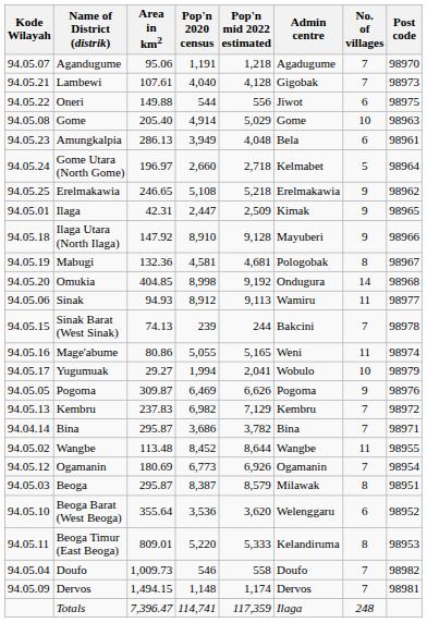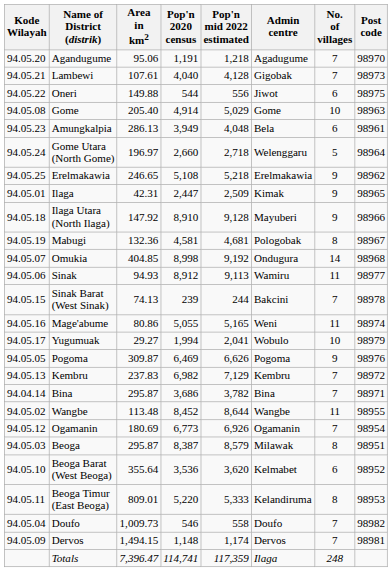 <table class="wikitable">
 <tr>
 <th>Kode <br>Wilayah</th>
 <th>Name of<br>District<br>(<em>distrik</em>)</th>
 <th>Area<br>in<br>km<sup>2</sup></th>
 <th>Pop'n <br>2020<br> census</th>
 <th>Pop'n <br>mid 2022<br>estimated</th>
 <th>Admin<br>centre</th>
 <th>No.<br>of<br>villages</th>
 <th>Post<br>code</th>
 </tr>
 <tr>
-<td>94.05.07</td>
+<td>94.05.20</td>
 <td>Agandugume</td>
 <td align="right">95.06</td>
 <td align="right">1,191</td>
 <td align="right">1,218</td>
 <td>Agadugume</td>
 <td align="center">7</td>
 <td>98970</td>
 </tr>
 <tr>
 <td>94.05.21</td>
 <td>Lambewi</td>
 <td align="right">107.61</td>
 <td align="right">4,040</td>
 <td align="right">4,128</td>
 <td>Gigobak</td>
 <td align="center">7</td>
 <td>98973</td>
 </tr>
 <tr>
 <td>94.05.22</td>
 <td>Oneri</td>
 <td align="right">149.88</td>
 <td align="right">544</td>
 <td align="right">556</td>
 <td>Jiwot</td>
 <td align="center">6</td>
 <td>98975</td>
 </tr>
 <tr>
 <td>94.05.08</td>
 <td>Gome</td>
 <td align="right">205.40</td>
 <td align="right">4,914</td>
 <td align="right">5,029</td>
 <td>Gome</td>
 <td align="center">10</td>
 <td>98963</td>
 </tr>
 <tr>
 <td>94.05.23</td>
 <td>Amungkalpia</td>
 <td align="right">286.13</td>
 <td align="right">3,949</td>
 <td align="right">4,048</td>
 <td>Bela</td>
 <td align="center">6</td>
 <td>98961</td>
 </tr>
 <tr>
 <td>94.05.24</td>
 <td>Gome Utara <br>(North Gome)</td>
 <td align="right">196.97</td>
 <td align="right">2,660</td>
 <td align="right">2,718</td>
-<td>Kelmabet</td>
+<td>Welenggaru</td>
 <td align="center">5</td>
 <td>98964</td>
 </tr>
 <tr>
 <td>94.05.25</td>
 <td>Erelmakawia</td>
 <td align="right">246.65</td>
 <td align="right">5,108</td>
 <td align="right">5,218</td>
 <td>Erelmakawia</td>
 <td align="center">9</td>
 <td>98962</td>
 </tr>
 <tr>
 <td>94.05.01</td>
 <td>Ilaga</td>
 <td align="right">42.31</td>
 <td align="right">2,447</td>
 <td align="right">2,509</td>
 <td>Kimak</td>
 <td align="center">9</td>
 <td>98965</td>
 </tr>
 <tr>
 <td>94.05.18</td>
 <td>Ilaga Utara <br>(North Ilaga)</td>
 <td align="right">147.92</td>
 <td align="right">8,910</td>
 <td align="right">9,128</td>
 <td>Mayuberi</td>
 <td align="center">9</td>
 <td>98966</td>
 </tr>
 <tr>
 <td>94.05.19</td>
 <td>Mabugi</td>
 <td align="right">132.36</td>
 <td align="right">4,581</td>
 <td align="right">4,681</td>
 <td>Pologobak</td>
 <td align="center">8</td>
 <td>98967</td>
 </tr>
 <tr>
-<td>94.05.20</td>
+<td>94.05.07</td>
 <td>Omukia</td>
 <td align="right">404.85</td>
 <td align="right">8,998</td>
 <td align="right">9,192</td>
 <td>Ondugura</td>
 <td align="center">14</td>
 <td>98968</td>
 </tr>
 <tr>
 <td>94.05.06</td>
 <td>Sinak</td>
 <td align="right">94.93</td>
 <td align="right">8,912</td>
 <td align="right">9,113</td>
 <td>Wamiru</td>
 <td align="center">11</td>
 <td>98977</td>
 </tr>
 <tr>
 <td>94.05.15</td>
 <td>Sinak Barat <br>(West Sinak)</td>
 <td align="right">74.13</td>
 <td align="right">239</td>
 <td align="right">244</td>
 <td>Bakcini</td>
 <td align="center">7</td>
 <td>98978</td>
 </tr>
 <tr>
 <td>94.05.16</td>
 <td>Mage'abume</td>
 <td align="right">80.86</td>
 <td align="right">5,055</td>
 <td align="right">5,165</td>
 <td>Weni</td>
 <td align="center">11</td>
 <td>98974</td>
 </tr>
 <tr>
 <td>94.05.17</td>
 <td>Yugumuak</td>
 <td align="right">29.27</td>
 <td align="right">1,994</td>
 <td align="right">2,041</td>
 <td>Wobulo</td>
 <td align="center">10</td>
 <td>98979</td>
 </tr>
 <tr>
 <td>94.05.05</td>
 <td>Pogoma</td>
 <td align="right">309.87</td>
 <td align="right">6,469</td>
 <td align="right">6,626</td>
 <td>Pogoma</td>
 <td align="center">9</td>
 <td>98976</td>
 </tr>
 <tr>
 <td>94.05.13</td>
 <td>Kembru</td>
 <td align="right">237.83</td>
 <td align="right">6,982</td>
 <td align="right">7,129</td>
 <td>Kembru</td>
 <td align="center">7</td>
 <td>98972</td>
 </tr>
 <tr>
 <td>94.04.14</td>
 <td>Bina</td>
 <td align="right">295.87</td>
 <td align="right">3,686</td>
 <td align="right">3,782</td>
 <td>Bina</td>
 <td align="center">7</td>
 <td>98971</td>
 </tr>
 <tr>
 <td>94.05.02</td>
 <td>Wangbe</td>
 <td align="right">113.48</td>
 <td align="right">8,452</td>
 <td align="right">8,644</td>
 <td>Wangbe</td>
 <td align="center">11</td>
 <td>98955</td>
 </tr>
 <tr>
 <td>94.05.12</td>
 <td>Ogamanin</td>
 <td align="right">180.69</td>
 <td align="right">6,773</td>
 <td align="right">6,926</td>
 <td>Ogamanin</td>
 <td align="center">7</td>
 <td>98954</td>
 </tr>
 <tr>
 <td>94.05.03</td>
 <td>Beoga</td>
 <td align="right">295.87</td>
 <td align="right">8,387</td>
 <td align="right">8,579</td>
 <td>Milawak</td>
 <td align="center">8</td>
 <td>98951</td>
 </tr>
 <tr>
 <td>94.05.10</td>
 <td>Beoga Barat <br>(West Beoga)</td>
 <td align="right">355.64</td>
 <td align="right">3,536</td>
 <td align="right">3,620</td>
-<td>Welenggaru</td>
+<td>Kelmabet</td>
 <td align="center">6</td>
 <td>98952</td>
 </tr>
 <tr>
 <td>94.05.11</td>
 <td>Beoga Timur <br>(East Beoga)</td>
 <td align="right">809.01</td>
 <td align="right">5,220</td>
 <td align="right">5,333</td>
 <td>Kelandiruma</td>
 <td align="center">8</td>
 <td>98953</td>
 </tr>
 <tr>
 <td>94.05.04</td>
 <td>Doufo</td>
 <td align="right">1,009.73</td>
 <td align="right">546</td>
 <td align="right">558</td>
 <td>Doufo</td>
 <td align="center">7</td>
 <td>98982</td>
 </tr>
 <tr>
 <td>94.05.09</td>
 <td>Dervos</td>
 <td align="right">1,494.15</td>
 <td align="right">1,148</td>
 <td align="right">1,174</td>
 <td>Dervos</td>
 <td align="center">7</td>
 <td>98981</td>
 </tr>
 <tr>
 <td></td>
 <td><em>Totals</em></td>
 <td align="right"><em>7,396.47</em></td>
 <td align="right"><em>114,741</em></td>
 <td align="right"><em>117,359</em></td>
 <td><em>Ilaga</em></td>
 <td align="center"><em>248</em></td>
 <td></td>
 </tr>
 </table>
